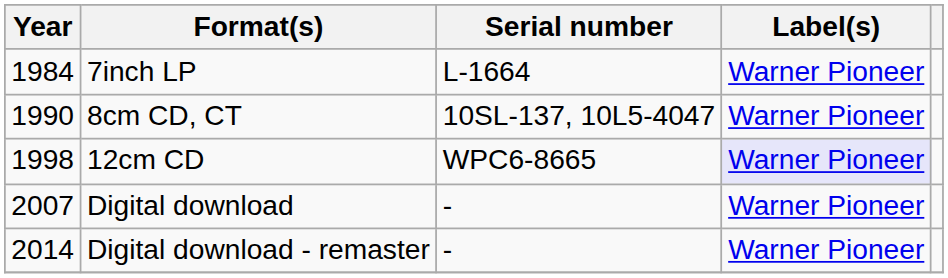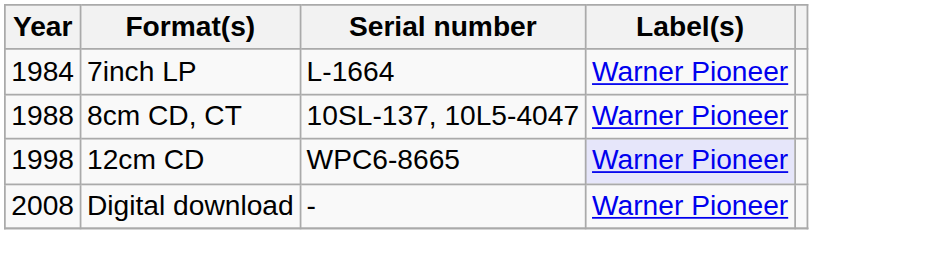 <table class="wikitable sortable plainrowheaders">
 <tr>
 <th scope="col">Year</th>
 <th scope="col">Format(s)</th>
 <th scope="col">Serial number</th>
 <th scope="col">Label(s)</th>
 <th scope="col"></th>
 </tr>
 <tr>
 <td>1984</td>
 <td>7inch LP</td>
 <td>L-1664</td>
 <td><a href='#'>Warner Pioneer</a></td>
 <td></td>
 </tr>
 <tr>
-<td>1990</td>
+<td>1988</td>
 <td>8cm CD, CT</td>
 <td>10SL-137, 10L5-4047</td>
 <td><a href='#'>Warner Pioneer</a></td>
 <td></td>
 </tr>
 <tr>
 <td>1998</td>
 <td>12cm CD</td>
 <td>WPC6-8665</td>
 <td style="background: lavender;"><a href='#'>Warner Pioneer</a></td>
 <td></td>
 </tr>
 <tr>
-<td>2007</td>
+<td>2008</td>
 <td>Digital download</td>
-<td>-</td>
-<td><a href='#'>Warner Pioneer</a></td>
-<td></td>
-</tr>
-<tr>
-<td>2014</td>
-<td>Digital download - remaster</td>
 <td>-</td>
 <td><a href='#'>Warner Pioneer</a></td>
 <td></td>
 </tr>
 <tr>
 </tr>
 </table>
